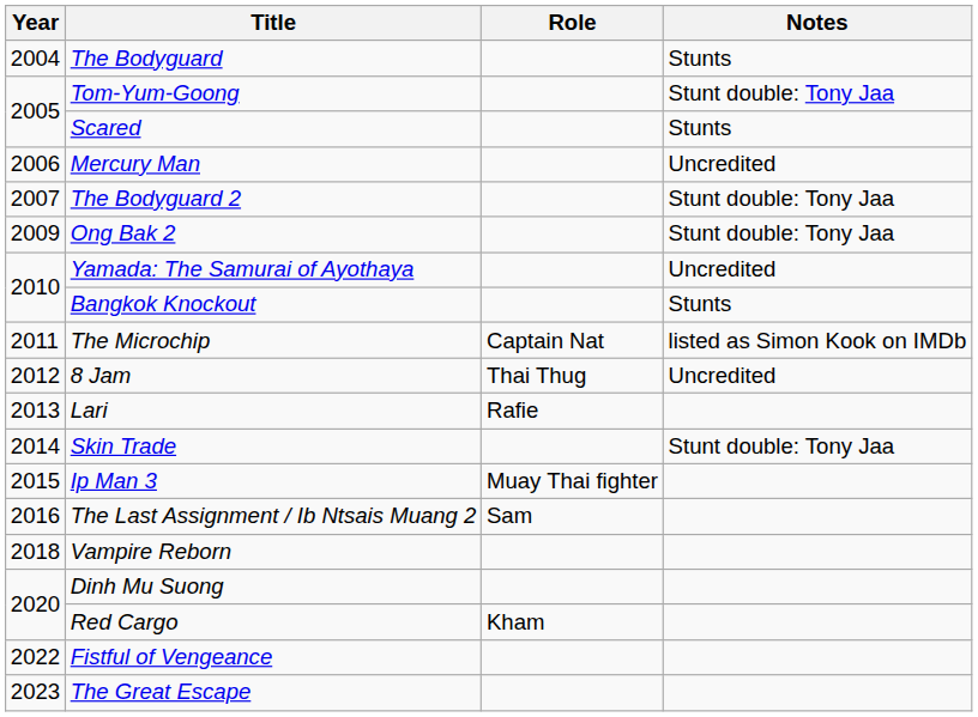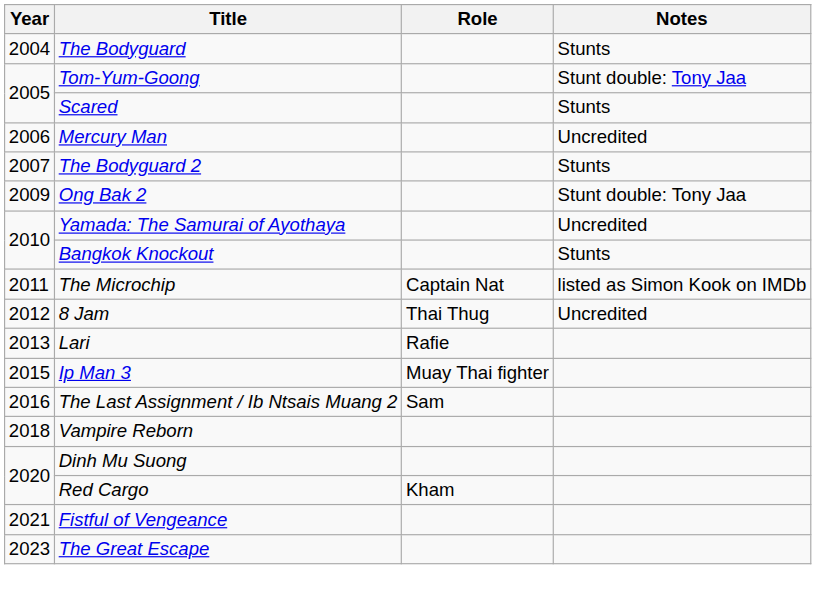 <table class="wikitable sortable">
 <tr>
 <th>Year</th>
 <th>Title</th>
 <th>Role</th>
 <th>Notes</th>
 </tr>
 <tr>
 <td>2004</td>
 <td><em><a href='#'>The Bodyguard</a></em></td>
 <td></td>
 <td>Stunts</td>
 </tr>
 <tr>
 <td rowspan="2">2005</td>
 <td><em><a href='#'>Tom-Yum-Goong</a></em></td>
 <td></td>
 <td>Stunt double: <a href='#'>Tony Jaa</a></td>
 </tr>
 <tr>
 <td><em><a href='#'>Scared</a></em></td>
 <td></td>
 <td>Stunts</td>
 </tr>
 <tr>
 <td>2006</td>
 <td><em><a href='#'>Mercury Man</a></em></td>
 <td></td>
 <td>Uncredited</td>
 </tr>
 <tr>
 <td>2007</td>
 <td><em><a href='#'>The Bodyguard 2</a></em></td>
 <td></td>
-<td>Stunt double: Tony Jaa</td>
+<td>Stunts</td>
 </tr>
 <tr>
 <td>2009</td>
 <td><em><a href='#'>Ong Bak 2</a></em></td>
 <td></td>
 <td>Stunt double: Tony Jaa</td>
 </tr>
 <tr>
 <td rowspan=2>2010</td>
 <td><em><a href='#'>Yamada: The Samurai of Ayothaya</a></em></td>
 <td></td>
 <td>Uncredited</td>
 </tr>
 <tr>
 <td><em><a href='#'>Bangkok Knockout</a></em></td>
 <td></td>
 <td>Stunts</td>
 </tr>
 <tr>
 <td>2011</td>
 <td><em>The Microchip</em></td>
 <td>Captain Nat</td>
 <td>listed as Simon Kook on IMDb</td>
 </tr>
 <tr>
 <td>2012</td>
 <td><em>8 Jam</em></td>
 <td>Thai Thug</td>
 <td>Uncredited</td>
 </tr>
 <tr>
 <td>2013</td>
 <td><em>Lari</em></td>
 <td>Rafie</td>
 <td></td>
 </tr>
 <tr>
-<td>2014</td>
-<td><em><a href='#'>Skin Trade</a></em></td>
-<td></td>
-<td>Stunt double: Tony Jaa</td>
-</tr>
-<tr>
 <td>2015</td>
 <td><em><a href='#'>Ip Man 3</a></em></td>
 <td>Muay Thai fighter</td>
 <td></td>
 </tr>
 <tr>
 <td>2016</td>
 <td><em>The Last Assignment / Ib Ntsais Muang 2</em></td>
 <td>Sam</td>
 <td></td>
 </tr>
 <tr>
 <td>2018</td>
 <td><em>Vampire Reborn</em></td>
 <td></td>
 <td></td>
 </tr>
 <tr>
 <td rowspan=2>2020</td>
 <td><em>Dinh Mu Suong</em></td>
 <td></td>
 <td></td>
 </tr>
 <tr>
 <td><em>Red Cargo</em></td>
 <td>Kham</td>
 <td></td>
 </tr>
 <tr>
-<td>2022</td>
+<td>2021</td>
 <td><em><a href='#'>Fistful of Vengeance</a></em></td>
 <td></td>
 <td></td>
 </tr>
 <tr>
 <td>2023</td>
 <td><em><a href='#'>The Great Escape</a></em></td>
 <td></td>
 <td></td>
 </tr>
 </table>
